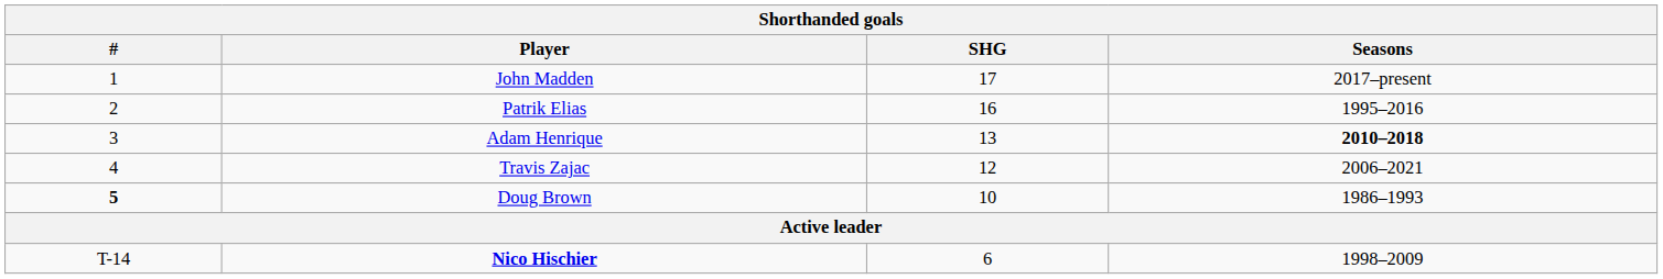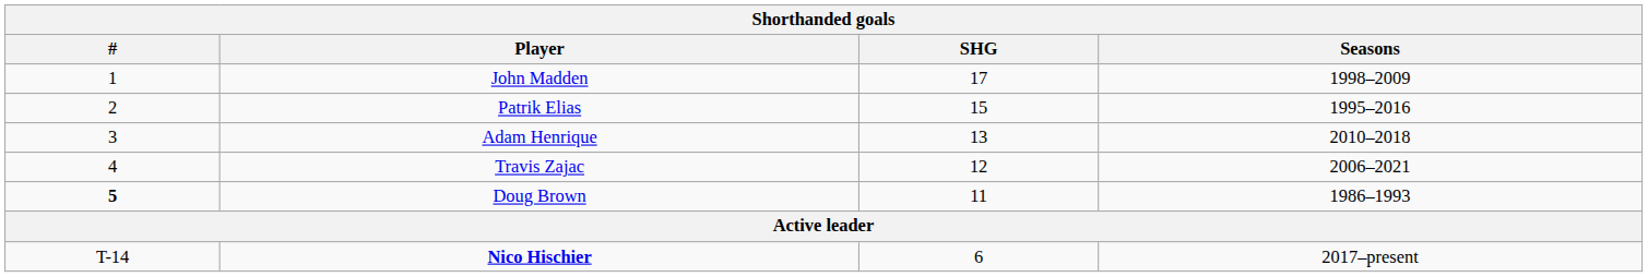 <table class="wikitable" style="text-align: center; font-size: 95%" width="70%">
 <tr>
 <th colspan="4">Shorthanded goals</th>
 </tr>
 <tr>
 <th>#</th>
 <th>Player</th>
 <th>SHG</th>
 <th>Seasons</th>
 </tr>
 <tr>
 <td>1</td>
 <td><a href='#'>John Madden</a></td>
 <td>17</td>
-<td>2017–present</td>
+<td>1998–2009</td>
 </tr>
 <tr>
 <td>2</td>
 <td><a href='#'>Patrik Elias</a></td>
-<td>16</td>
+<td>15</td>
 <td>1995–2016</td>
 </tr>
 <tr>
 <td>3</td>
 <td><a href='#'>Adam Henrique</a></td>
 <td>13</td>
-<td><strong>2010–2018</strong></td>
+<td>2010–2018</td>
 </tr>
 <tr>
 <td>4</td>
 <td><a href='#'>Travis Zajac</a></td>
 <td>12</td>
 <td>2006–2021</td>
 </tr>
 <tr>
 <td><strong>5</strong></td>
 <td><a href='#'>Doug Brown</a></td>
-<td>10</td>
+<td>11</td>
 <td>1986–1993</td>
 </tr>
 <tr>
 <th colspan="4">Active leader</th>
 </tr>
 <tr>
 <td>T-14</td>
 <td><strong><a href='#'>Nico Hischier</a></strong></td>
 <td>6</td>
-<td>1998–2009</td>
+<td>2017–present</td>
 </tr>
 </table>
